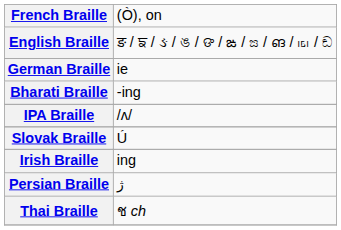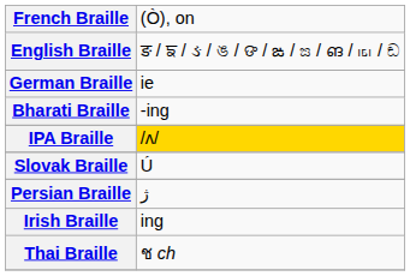 <table class="wikitable">
 <tr>
 <th align=left><a href='#'>French Braille</a></th>
 <td>(Ò), on</td>
 </tr>
 <tr>
 <th align=left><a href='#'>English Braille</a></th>
 <td>ङ / ਙ / ઙ / ঙ / ଙ / ఙ / ಙ / ങ / ங / ඞ </td>
 </tr>
 <tr>
 </tr>
 <tr>
 <th align=left><a href='#'>German Braille</a></th>
 <td>ie</td>
 </tr>
 <tr>
 <th align=left><a href='#'>Bharati Braille</a></th>
 <td>-ing</td>
 </tr>
 <tr>
 </tr>
 <tr>
 <th align=left><a href='#'>IPA Braille</a></th>
-<td>/ʌ/</td>
+<td style="background: gold;">/ʌ/</td>
 </tr>
 <tr>
 </tr>
 <tr>
 <th align=left><a href='#'>Slovak Braille</a></th>
 <td>Ú</td>
 </tr>
 <tr>
 </tr>
 <tr>
+<th align=left><a href='#'>Persian Braille</a></th>
+<td>ژ</td>
+</tr>
+<tr>
 <th align=left><a href='#'>Irish Braille</a></th>
 <td>ing</td>
-</tr>
-<tr>
-<th align=left><a href='#'>Persian Braille</a></th>
-<td>ژ</td>
 </tr>
 <tr>
 <th align=left><a href='#'>Thai Braille</a></th>
 <td>ช <em>ch</em></td>
 </tr>
 <tr>
 </tr>
 </table>
